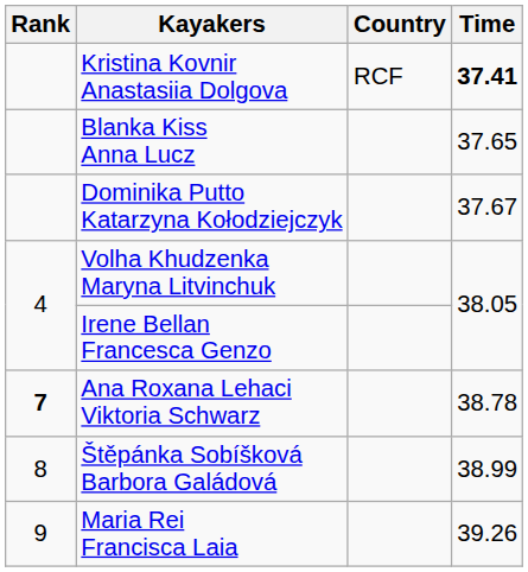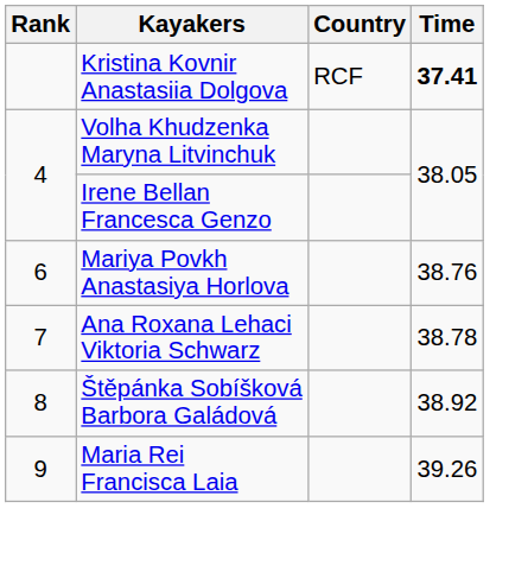 <table class="wikitable" style="text-align:center">
 <tr>
 <th>Rank</th>
 <th>Kayakers</th>
 <th>Country</th>
 <th>Time</th>
 </tr>
 <tr>
 <td></td>
 <td align="left"><a href='#'>Kristina Kovnir</a><br><a href='#'>Anastasiia Dolgova</a></td>
 <td align="left"> RCF</td>
 <td><strong>37.41</strong></td>
 </tr>
 <tr>
-<td></td>
-<td align="left"><a href='#'>Blanka Kiss</a><br><a href='#'>Anna Lucz</a></td>
-<td align="left"></td>
-<td>37.65</td>
-</tr>
-<tr>
-<td></td>
-<td align="left"><a href='#'>Dominika Putto</a><br><a href='#'>Katarzyna Kołodziejczyk</a></td>
-<td align="left"></td>
-<td>37.67</td>
-</tr>
-<tr>
 <td rowspan=2>4</td>
 <td align="left"><a href='#'>Volha Khudzenka</a><br><a href='#'>Maryna Litvinchuk</a></td>
 <td align="left"></td>
 <td rowspan=2>38.05</td>
 </tr>
 <tr>
 <td align="left"><a href='#'>Irene Bellan</a><br><a href='#'>Francesca Genzo</a></td>
 <td align="left"></td>
 </tr>
 <tr>
-<td><strong>7</strong></td>
+<td>6</td>
+<td align="left"><a href='#'>Mariya Povkh</a><br><a href='#'>Anastasiya Horlova</a></td>
+<td align="left"></td>
+<td>38.76</td>
+</tr>
+<tr>
+<td>7</td>
 <td align="left"><a href='#'>Ana Roxana Lehaci</a><br><a href='#'>Viktoria Schwarz</a></td>
 <td align="left"></td>
 <td>38.78</td>
 </tr>
 <tr>
 <td>8</td>
 <td align="left"><a href='#'>Štěpánka Sobíšková</a><br><a href='#'>Barbora Galádová</a></td>
 <td align="left"></td>
-<td>38.99</td>
+<td>38.92</td>
 </tr>
 <tr>
 <td>9</td>
 <td align="left"><a href='#'>Maria Rei</a><br><a href='#'>Francisca Laia</a></td>
 <td align="left"></td>
 <td>39.26</td>
 </tr>
 </table>
